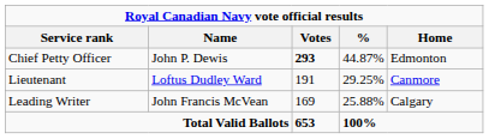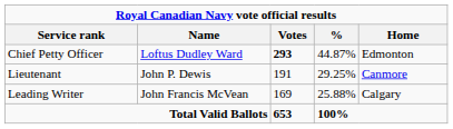 <table class="wikitable" width="45%">
 <tr>
 <td align=center colspan=5><strong><a href='#'>Royal Canadian Navy</a> vote official results</strong></td>
 </tr>
 <tr>
 <th width="30%">Service rank</th>
 <th width="30%">Name</th>
 <th width="10%">Votes</th>
 <th width="10%">%</th>
 <th width="20%">Home</th>
 </tr>
 <tr>
 <td>Chief Petty Officer</td>
-<td>John P. Dewis</td>
+<td><a href='#'>Loftus Dudley Ward</a></td>
 <td><strong>293</strong></td>
 <td>44.87%</td>
 <td>Edmonton</td>
 </tr>
 <tr>
 <td>Lieutenant</td>
-<td><a href='#'>Loftus Dudley Ward</a></td>
+<td>John P. Dewis</td>
 <td>191</td>
 <td>29.25%</td>
 <td><a href='#'>Canmore</a></td>
 </tr>
 <tr>
 <td>Leading Writer</td>
 <td>John Francis McVean</td>
 <td>169</td>
 <td>25.88%</td>
 <td>Calgary</td>
 </tr>
 <tr>
 <td align=right colspan=2><strong>Total Valid Ballots</strong></td>
 <td><strong>653</strong></td>
 <td colspan=2><strong>100%</strong></td>
 </tr>
 </table>
